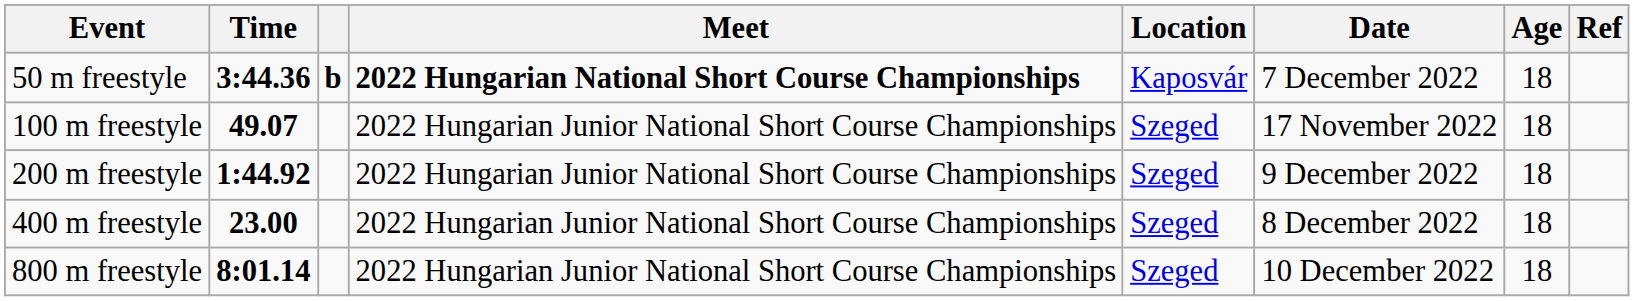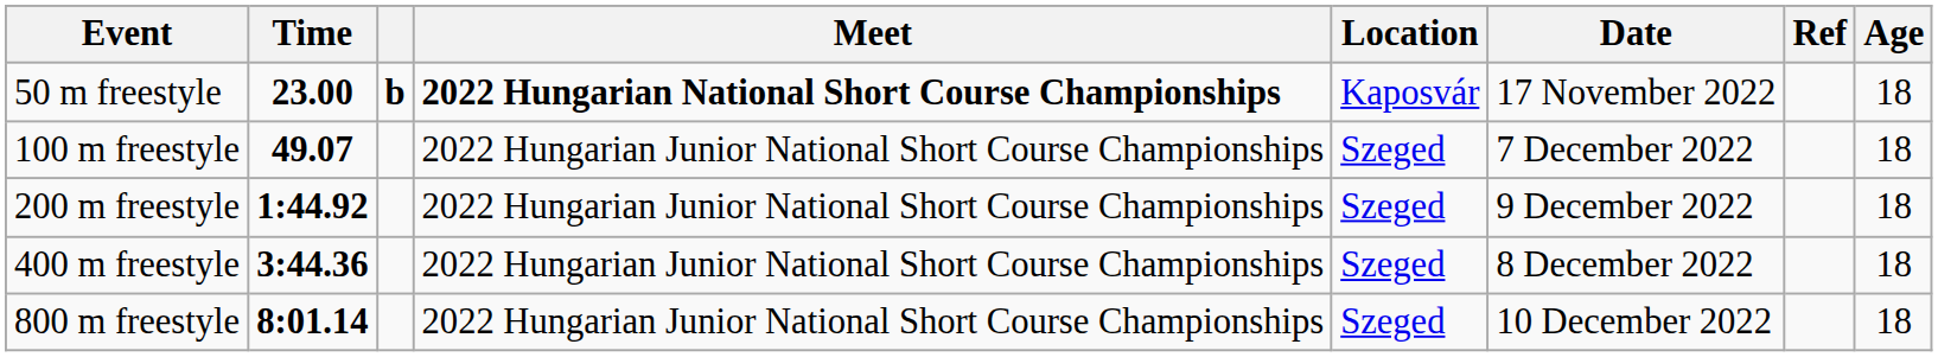 <table class="wikitable">
 <tr>
 <th>Event</th>
 <th>Time</th>
 <th></th>
 <th>Meet</th>
 <th>Location</th>
 <th>Date</th>
+<th>Ref</th>
 <th>Age</th>
-<th>Ref</th>
 </tr>
 <tr>
 <td>50 m freestyle</td>
-<td style="text-align:center;"><strong>3:44.36</strong></td>
+<td style="text-align:center;"><strong>23.00</strong></td>
 <td><strong>b</strong></td>
 <td><strong>2022 Hungarian National Short Course Championships</strong></td>
 <td><a href='#'>Kaposvár</a></td>
-<td>7 December 2022</td>
+<td>17 November 2022</td>
+<td style="text-align:center;"></td>
 <td style="text-align:center;">18</td>
-<td style="text-align:center;"></td>
 </tr>
 <tr>
 <td>100 m freestyle</td>
 <td style="text-align:center;"><strong>49.07</strong></td>
 <td></td>
 <td>2022 Hungarian Junior National Short Course Championships</td>
 <td><a href='#'>Szeged</a></td>
-<td>17 November 2022</td>
+<td>7 December 2022</td>
+<td style="text-align:center;"></td>
 <td style="text-align:center;">18</td>
-<td style="text-align:center;"></td>
 </tr>
 <tr>
 <td>200 m freestyle</td>
 <td style="text-align:center;"><strong>1:44.92</strong></td>
 <td></td>
 <td>2022 Hungarian Junior National Short Course Championships</td>
 <td><a href='#'>Szeged</a></td>
 <td>9 December 2022</td>
+<td style="text-align:center;"></td>
 <td style="text-align:center;">18</td>
-<td style="text-align:center;"></td>
 </tr>
 <tr>
 <td>400 m freestyle</td>
-<td style="text-align:center;"><strong>23.00</strong></td>
+<td style="text-align:center;"><strong>3:44.36</strong></td>
 <td></td>
 <td>2022 Hungarian Junior National Short Course Championships</td>
 <td><a href='#'>Szeged</a></td>
 <td>8 December 2022</td>
+<td style="text-align:center;"></td>
 <td style="text-align:center;">18</td>
-<td style="text-align:center;"></td>
 </tr>
 <tr>
 <td>800 m freestyle</td>
 <td style="text-align:center;"><strong>8:01.14</strong></td>
 <td></td>
 <td>2022 Hungarian Junior National Short Course Championships</td>
 <td><a href='#'>Szeged</a></td>
 <td>10 December 2022</td>
+<td style="text-align:center;"></td>
 <td style="text-align:center;">18</td>
-<td style="text-align:center;"></td>
 </tr>
 </table>
